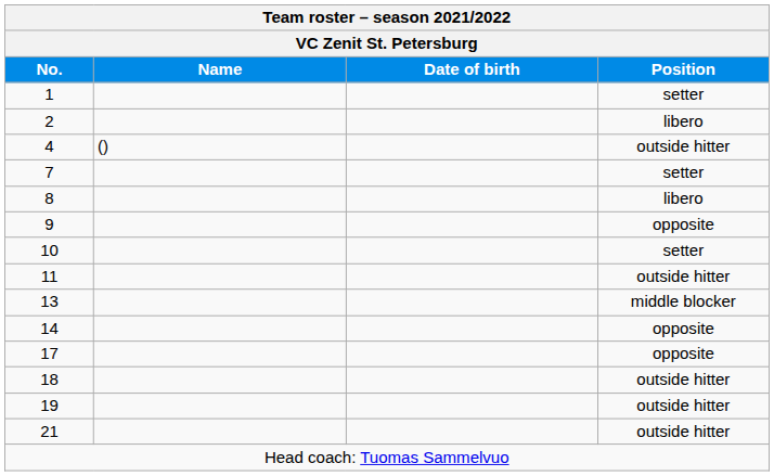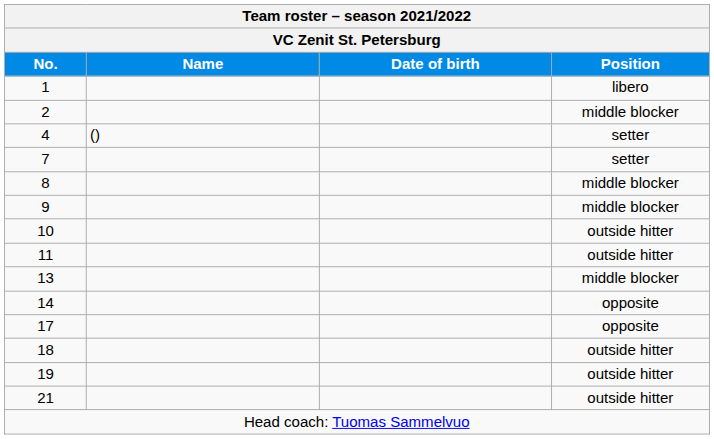 <table class="wikitable collapsible collapsed sortable" style="font-size:100%; text-align:center;">
 <tr>
 <th colspan=6>Team roster – season 2021/2022</th>
 </tr>
 <tr>
 <th colspan=6>VC Zenit St. Petersburg</th>
 </tr>
 <tr>
 <th style="width:5em; color:#FFFFFF; background-color:#008ae6">No.</th>
 <th style="width:15em; color:#FFFFFF; background-color:#008ae6">Name</th>
 <th style="width:15em; color:#FFFFFF; background-color:#008ae6">Date of birth</th>
 <th style="width:10em; color:#FFFFFF; background-color:#008ae6">Position</th>
 </tr>
 <tr>
 <td>1</td>
 <td align=left> </td>
 <td align=right></td>
-<td>setter</td>
+<td>libero</td>
 </tr>
 <tr>
 <td>2</td>
 <td align=left> </td>
 <td align=right></td>
-<td>libero</td>
+<td>middle blocker</td>
 </tr>
 <tr>
 <td>4</td>
 <td align=left>  ()</td>
 <td align=right></td>
-<td>outside hitter</td>
+<td>setter</td>
 </tr>
 <tr>
 <td>7</td>
 <td align=left> </td>
 <td align=right></td>
 <td>setter</td>
 </tr>
 <tr>
 <td>8</td>
 <td align=left> </td>
 <td align=right></td>
-<td>libero</td>
+<td>middle blocker</td>
 </tr>
 <tr>
 <td>9</td>
 <td align=left> </td>
 <td align=right></td>
-<td>opposite</td>
+<td>middle blocker</td>
 </tr>
 <tr>
 <td>10</td>
 <td align=left> </td>
 <td align=right></td>
-<td>setter</td>
+<td>outside hitter</td>
 </tr>
 <tr>
 <td>11</td>
 <td align=left> </td>
 <td align=right></td>
 <td>outside hitter</td>
 </tr>
 <tr>
 <td>13</td>
 <td align=left> </td>
 <td align=right></td>
 <td>middle blocker</td>
 </tr>
 <tr>
 <td>14</td>
 <td align=left> </td>
 <td align=right></td>
 <td>opposite</td>
 </tr>
 <tr>
 <td>17</td>
 <td align=left> </td>
 <td align=right></td>
 <td>opposite</td>
 </tr>
 <tr>
 <td>18</td>
 <td align=left> </td>
 <td align=right></td>
 <td>outside hitter</td>
 </tr>
 <tr>
 <td>19</td>
 <td align=left> </td>
 <td align=right></td>
 <td>outside hitter</td>
 </tr>
 <tr>
 <td>21</td>
 <td align=left> </td>
 <td align=right></td>
 <td>outside hitter</td>
 </tr>
 <tr>
 <td colspan=4>Head coach: <a href='#'>Tuomas Sammelvuo</a></td>
 </tr>
 </table>
